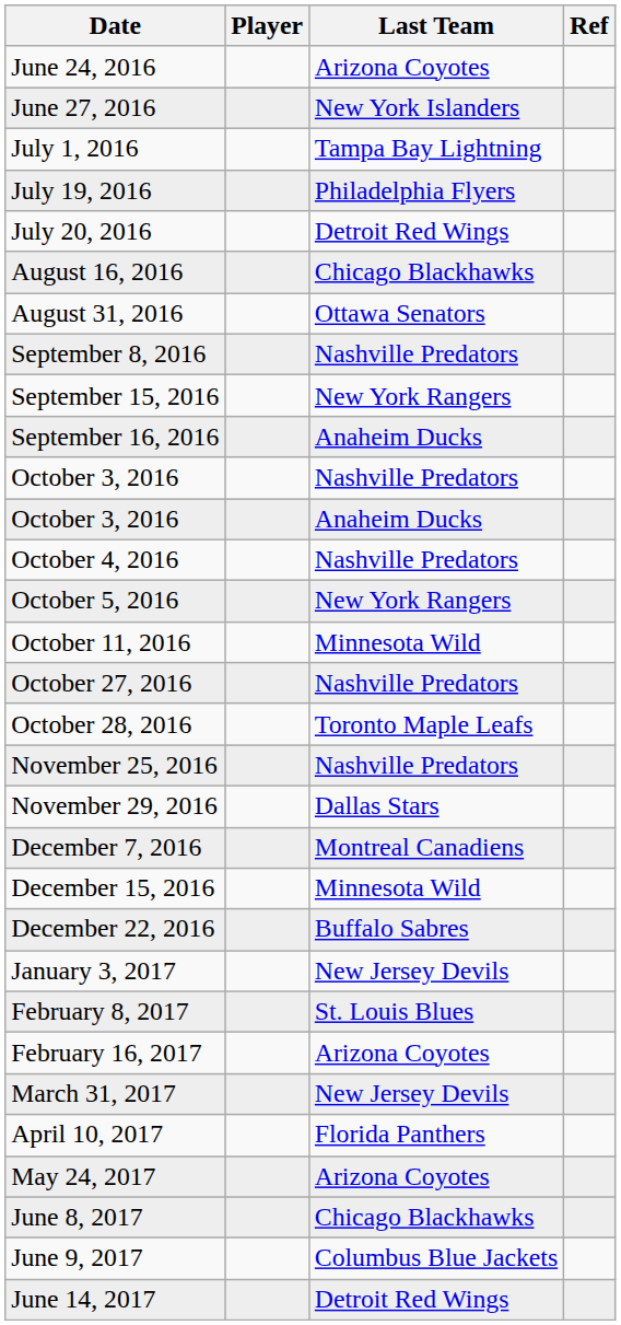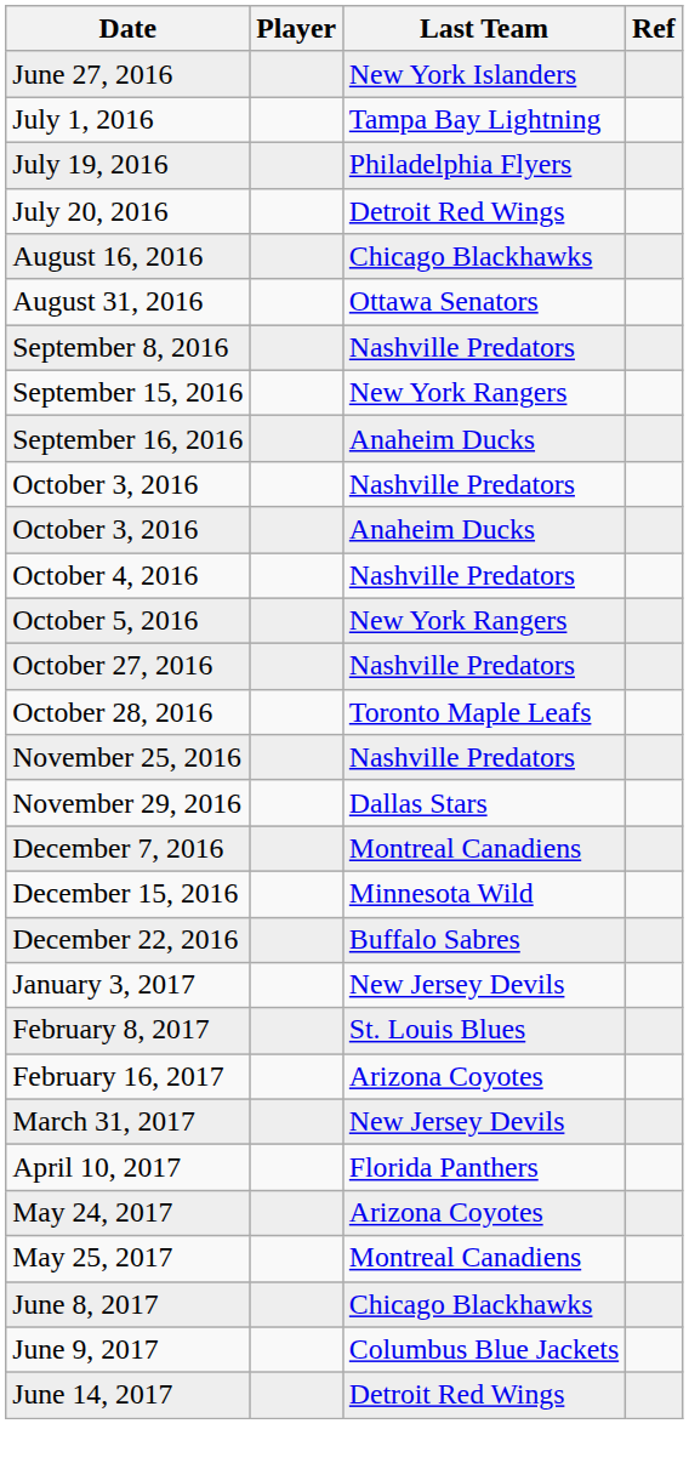 <table class="wikitable sortable" border="1">
 <tr>
 <th>Date</th>
 <th>Player</th>
 <th>Last Team</th>
 <th>Ref</th>
-</tr>
-<tr>
-<td>June 24, 2016</td>
-<td></td>
-<td><a href='#'>Arizona Coyotes</a></td>
-<td></td>
 </tr>
 <tr bgcolor="eeeeee">
 <td>June 27, 2016</td>
 <td></td>
 <td><a href='#'>New York Islanders</a></td>
 <td></td>
 </tr>
 <tr>
 <td>July 1, 2016</td>
 <td></td>
 <td><a href='#'>Tampa Bay Lightning</a></td>
 <td></td>
 </tr>
 <tr bgcolor="eeeeee">
 <td>July 19, 2016</td>
 <td></td>
 <td><a href='#'>Philadelphia Flyers</a></td>
 <td></td>
 </tr>
 <tr>
 <td>July 20, 2016</td>
 <td></td>
 <td><a href='#'>Detroit Red Wings</a></td>
 <td></td>
 </tr>
 <tr bgcolor="eeeeee">
 <td>August 16, 2016</td>
 <td></td>
 <td><a href='#'>Chicago Blackhawks</a></td>
 <td></td>
 </tr>
 <tr>
 <td>August 31, 2016</td>
 <td></td>
 <td><a href='#'>Ottawa Senators</a></td>
 <td></td>
 </tr>
 <tr bgcolor="eeeeee">
 <td>September 8, 2016</td>
 <td></td>
 <td><a href='#'>Nashville Predators</a></td>
 <td></td>
 </tr>
 <tr>
 <td>September 15, 2016</td>
 <td></td>
 <td><a href='#'>New York Rangers</a></td>
 <td></td>
 </tr>
 <tr bgcolor="eeeeee">
 <td>September 16, 2016</td>
 <td></td>
 <td><a href='#'>Anaheim Ducks</a></td>
 <td></td>
 </tr>
 <tr>
 <td>October 3, 2016</td>
 <td></td>
 <td><a href='#'>Nashville Predators</a></td>
 <td></td>
 </tr>
 <tr bgcolor="eeeeee">
 <td>October 3, 2016</td>
 <td></td>
 <td><a href='#'>Anaheim Ducks</a></td>
 <td></td>
 </tr>
 <tr>
 <td>October 4, 2016</td>
 <td></td>
 <td><a href='#'>Nashville Predators</a></td>
 <td></td>
 </tr>
 <tr bgcolor="eeeeee">
 <td>October 5, 2016</td>
 <td></td>
 <td><a href='#'>New York Rangers</a></td>
-<td></td>
-</tr>
-<tr>
-<td>October 11, 2016</td>
-<td></td>
-<td><a href='#'>Minnesota Wild</a></td>
 <td></td>
 </tr>
 <tr bgcolor="eeeeee">
 <td>October 27, 2016</td>
 <td></td>
 <td><a href='#'>Nashville Predators</a></td>
 <td></td>
 </tr>
 <tr>
 <td>October 28, 2016</td>
 <td></td>
 <td><a href='#'>Toronto Maple Leafs</a></td>
 <td></td>
 </tr>
 <tr bgcolor="eeeeee">
 <td>November 25, 2016</td>
 <td></td>
 <td><a href='#'>Nashville Predators</a></td>
 <td></td>
 </tr>
 <tr>
 <td>November 29, 2016</td>
 <td></td>
 <td><a href='#'>Dallas Stars</a></td>
 <td></td>
 </tr>
 <tr bgcolor="eeeeee">
 <td>December 7, 2016</td>
 <td></td>
 <td><a href='#'>Montreal Canadiens</a></td>
 <td></td>
 </tr>
 <tr>
 <td>December 15, 2016</td>
 <td></td>
 <td><a href='#'>Minnesota Wild</a></td>
 <td></td>
 </tr>
 <tr bgcolor="eeeeee">
 <td>December 22, 2016</td>
 <td></td>
 <td><a href='#'>Buffalo Sabres</a></td>
 <td></td>
 </tr>
 <tr>
 <td>January 3, 2017</td>
 <td></td>
 <td><a href='#'>New Jersey Devils</a></td>
 <td></td>
 </tr>
 <tr bgcolor="eeeeee">
 <td>February 8, 2017</td>
 <td></td>
 <td><a href='#'>St. Louis Blues</a></td>
 <td></td>
 </tr>
 <tr>
 <td>February 16, 2017</td>
 <td></td>
 <td><a href='#'>Arizona Coyotes</a></td>
 <td></td>
 </tr>
 <tr bgcolor="eeeeee">
 <td>March 31, 2017</td>
 <td></td>
 <td><a href='#'>New Jersey Devils</a></td>
 <td></td>
 </tr>
 <tr>
 <td>April 10, 2017</td>
 <td></td>
 <td><a href='#'>Florida Panthers</a></td>
 <td></td>
 </tr>
 <tr bgcolor="eeeeee">
 <td>May 24, 2017</td>
 <td></td>
 <td><a href='#'>Arizona Coyotes</a></td>
 <td></td>
 </tr>
+<tr>
+<td>May 25, 2017</td>
+<td></td>
+<td><a href='#'>Montreal Canadiens</a></td>
+<td></td>
+</tr>
 <tr bgcolor="eeeeee">
 <td>June 8, 2017</td>
 <td></td>
 <td><a href='#'>Chicago Blackhawks</a></td>
 <td></td>
 </tr>
 <tr>
 <td>June 9, 2017</td>
 <td></td>
 <td><a href='#'>Columbus Blue Jackets</a></td>
 <td></td>
 </tr>
 <tr bgcolor="eeeeee">
 <td>June 14, 2017</td>
 <td></td>
 <td><a href='#'>Detroit Red Wings</a></td>
 <td></td>
 </tr>
 </table>
